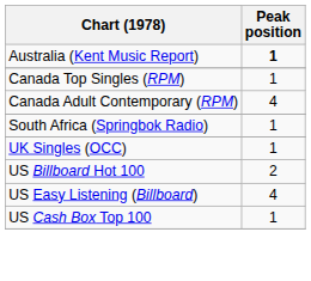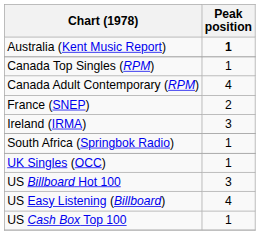 <table class="wikitable sortable">
 <tr>
 <th>Chart (1978)</th>
 <th>Peak<br>position</th>
 </tr>
 <tr>
 <td align="left">Australia (<a href='#'>Kent Music Report</a>)</td>
 <td style="text-align:center;"><strong>1</strong></td>
 </tr>
 <tr>
 </tr>
 <tr>
 </tr>
 <tr>
 <td>Canada Top Singles (<em><a href='#'>RPM</a></em>)</td>
 <td style="text-align:center;">1</td>
 </tr>
 <tr>
 <td>Canada Adult Contemporary (<em><a href='#'>RPM</a></em>)</td>
 <td style="text-align:center;">4</td>
 </tr>
 <tr>
+<td>France (<a href='#'>SNEP</a>)</td>
+<td align="center">2</td>
+</tr>
+<tr>
+<td>Ireland (<a href='#'>IRMA</a>)</td>
+<td align=center>3</td>
+</tr>
+<tr>
 </tr>
 <tr>
 </tr>
 <tr>
 </tr>
 <tr>
 <td>South Africa (<a href='#'>Springbok Radio</a>)</td>
 <td align=center>1</td>
 </tr>
 <tr>
 </tr>
 <tr>
 <td><a href='#'>UK Singles</a> (<a href='#'>OCC</a>)</td>
 <td align=center>1</td>
 </tr>
 <tr>
 <td>US <a href='#'><em>Billboard</em> Hot 100</a></td>
-<td align=center>2</td>
+<td align=center>3</td>
 </tr>
 <tr>
 <td>US <a href='#'>Easy Listening</a> (<em><a href='#'>Billboard</a></em>)</td>
 <td style="text-align:center;">4</td>
 </tr>
 <tr>
 <td>US <a href='#'><em>Cash Box</em> Top 100</a></td>
 <td align=center>1</td>
 </tr>
 <tr>
 </tr>
 </table>
